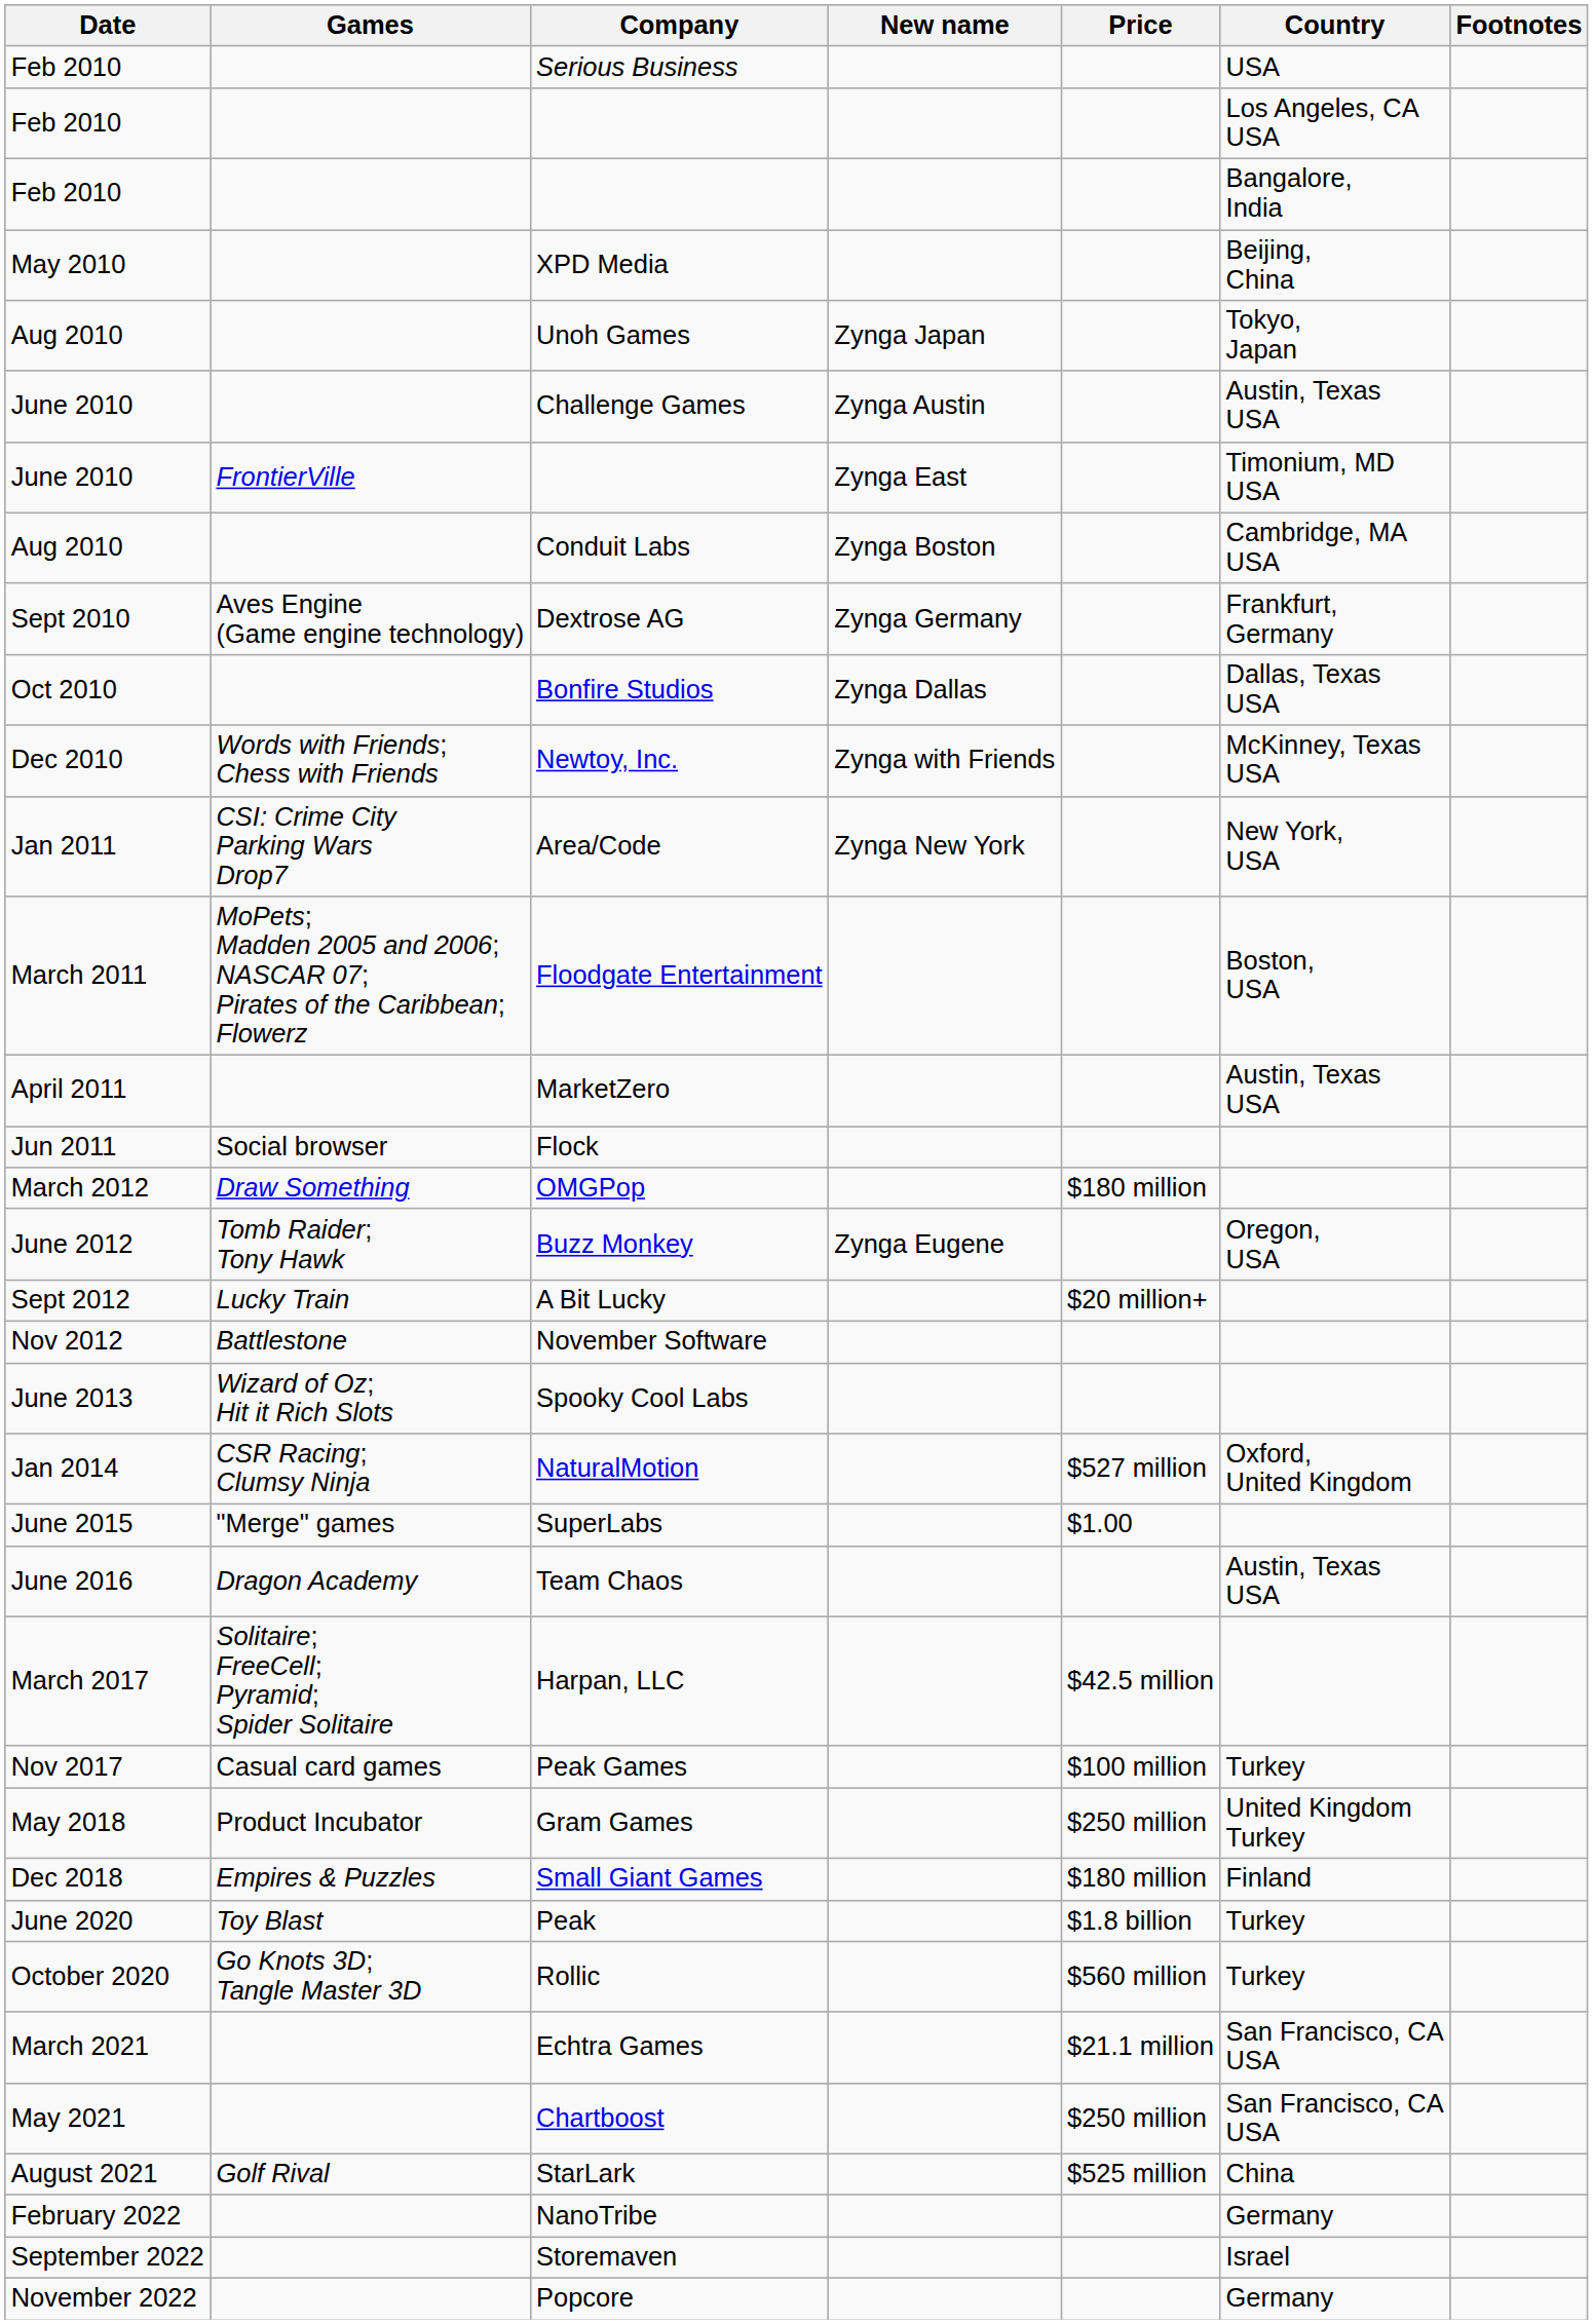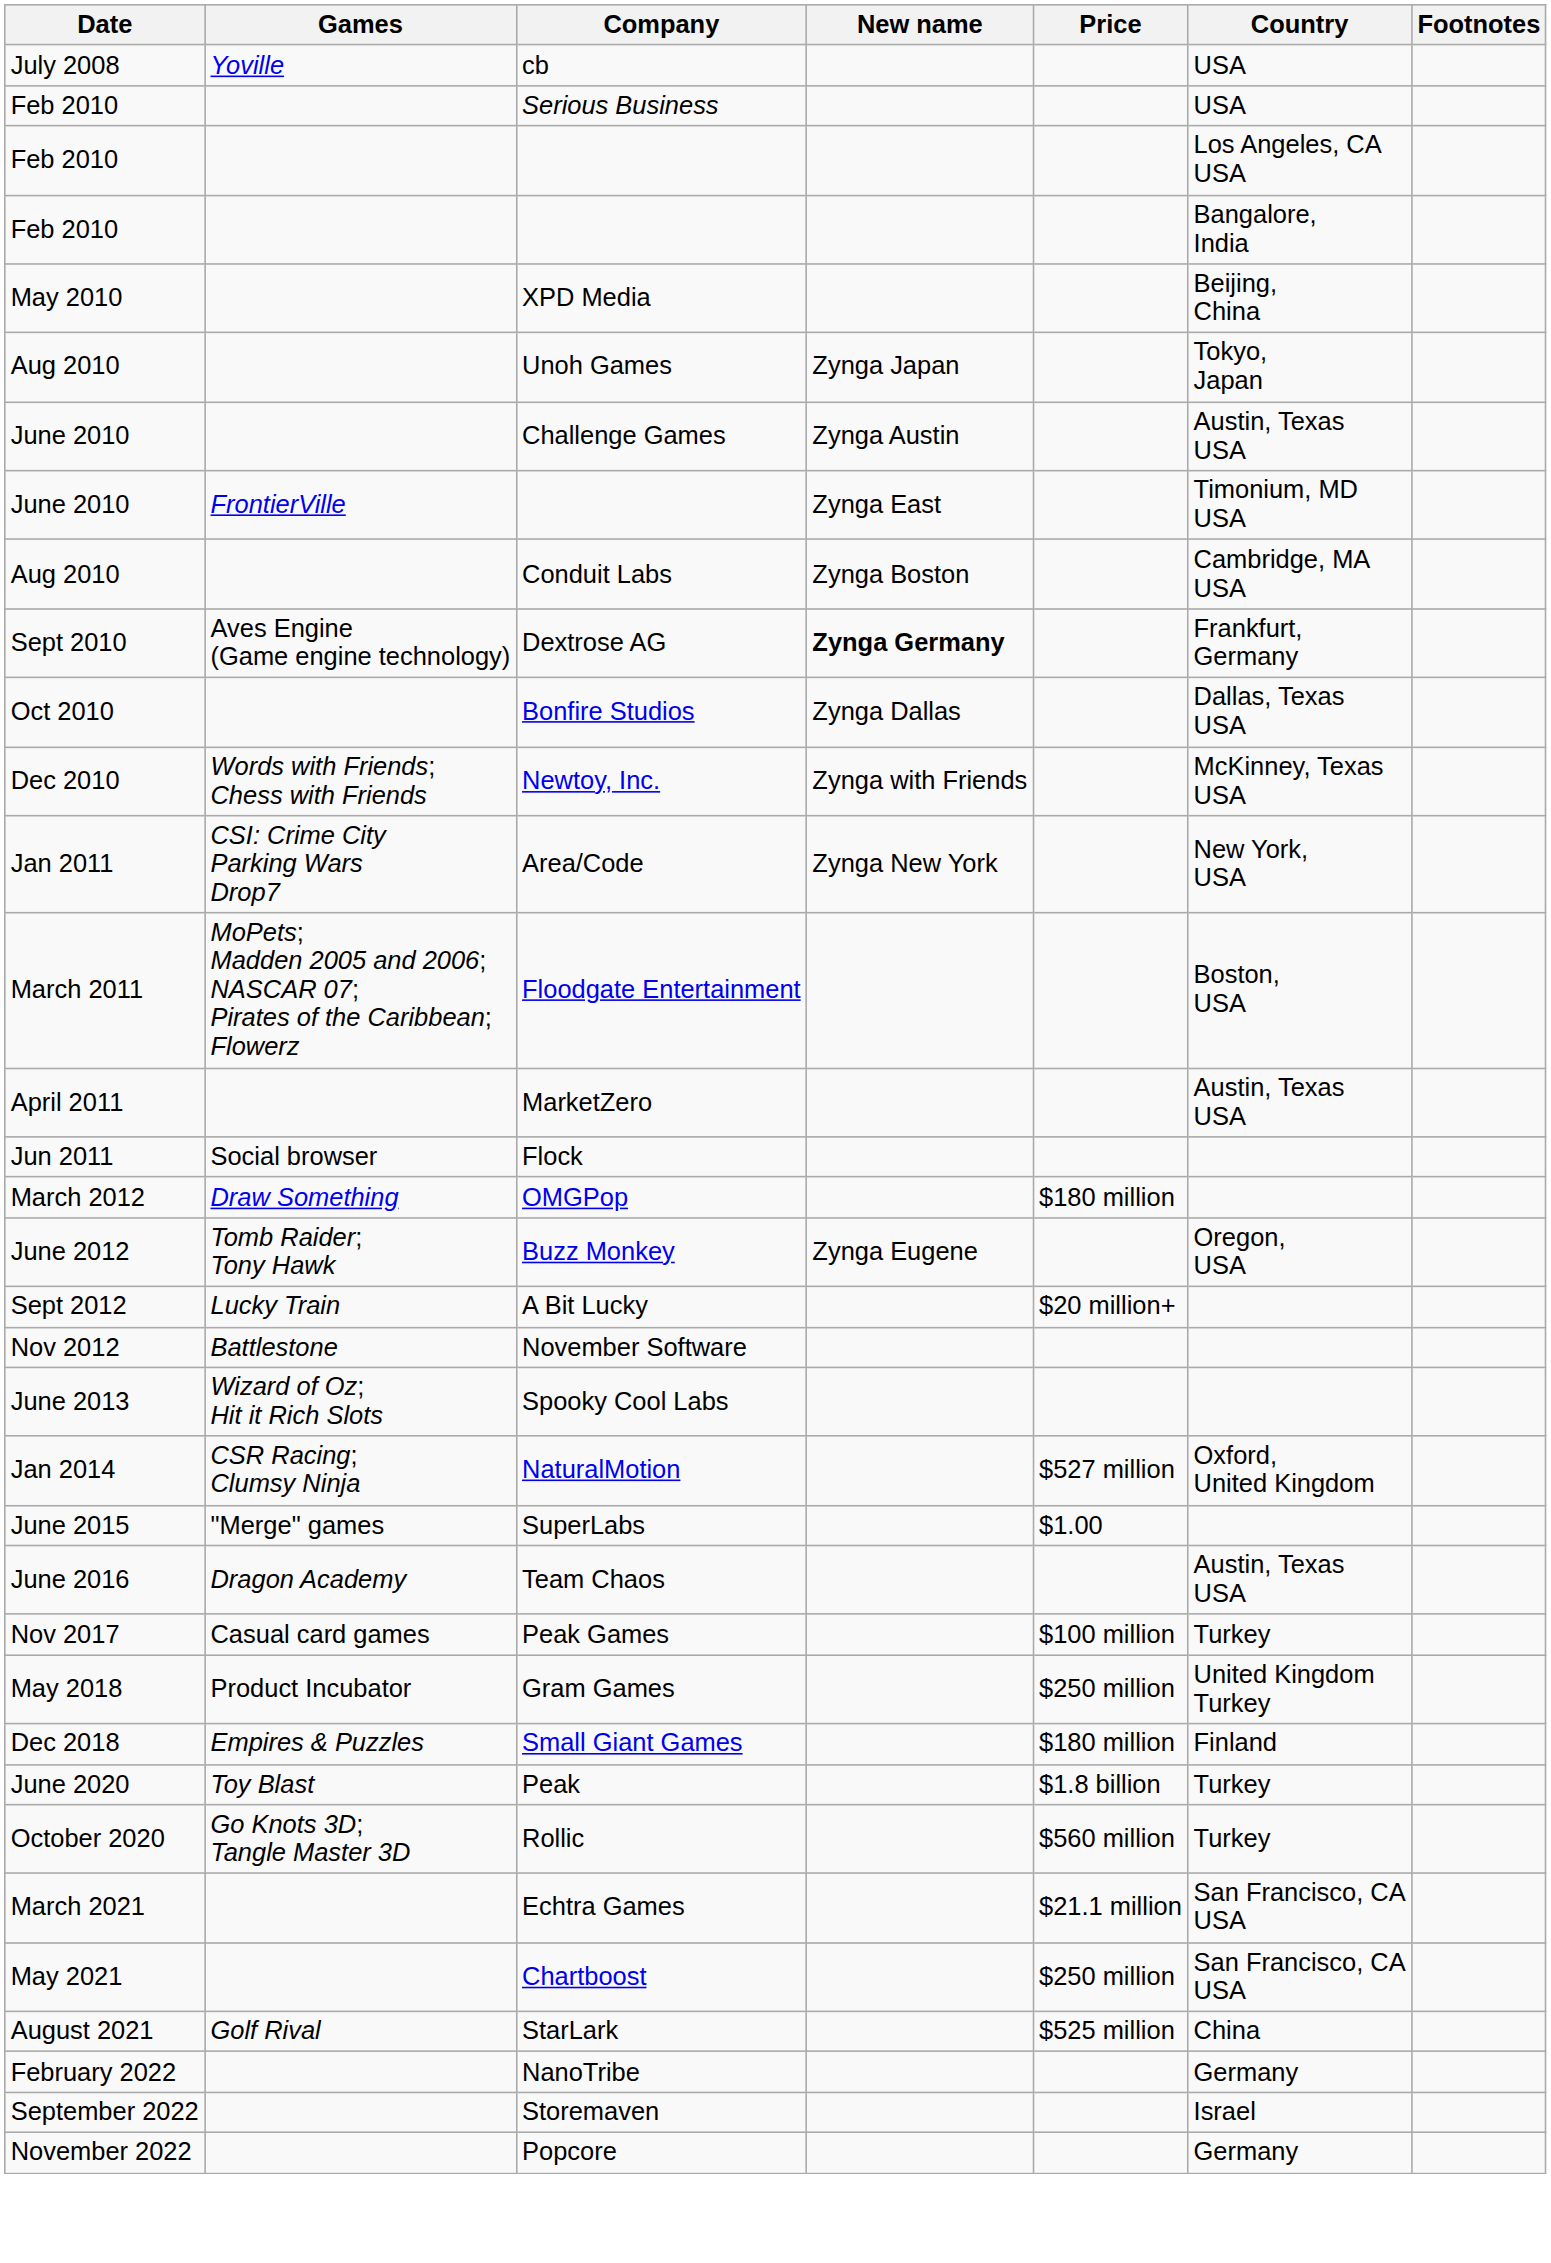 <table class="wikitable sortable">
 <tr>
 <th>Date</th>
 <th>Games</th>
 <th>Company</th>
 <th>New name</th>
 <th>Price</th>
 <th>Country</th>
 <th>Footnotes</th>
+</tr>
+<tr>
+<td>July 2008</td>
+<td><em><a href='#'>Yoville</a></em></td>
+<td>cb</td>
+<td></td>
+<td></td>
+<td>USA</td>
+<td></td>
 </tr>
 <tr>
 <td>Feb 2010</td>
 <td></td>
 <td><em>Serious Business</em></td>
 <td></td>
 <td></td>
 <td>USA</td>
 <td></td>
 </tr>
 <tr>
 <td>Feb 2010</td>
 <td></td>
 <td></td>
 <td></td>
 <td></td>
 <td>Los Angeles, CA<br>USA</td>
 <td></td>
 </tr>
 <tr>
 <td>Feb 2010</td>
 <td></td>
 <td></td>
 <td></td>
 <td></td>
 <td>Bangalore,<br>India</td>
 <td></td>
 </tr>
 <tr>
 <td>May 2010</td>
 <td></td>
 <td>XPD Media</td>
 <td></td>
 <td></td>
 <td>Beijing,<br>China</td>
 <td></td>
 </tr>
 <tr>
 <td>Aug 2010</td>
 <td></td>
 <td>Unoh Games</td>
 <td>Zynga Japan</td>
 <td></td>
 <td>Tokyo,<br>Japan</td>
 <td></td>
 </tr>
 <tr>
 <td>June 2010</td>
 <td></td>
 <td>Challenge Games</td>
 <td>Zynga Austin</td>
 <td></td>
 <td>Austin, Texas<br>USA</td>
 <td></td>
 </tr>
 <tr>
 <td>June 2010</td>
 <td><em><a href='#'>FrontierVille</a></em></td>
 <td></td>
 <td>Zynga East</td>
 <td></td>
 <td>Timonium, MD<br>USA</td>
 <td></td>
 </tr>
 <tr>
 <td>Aug 2010</td>
 <td></td>
 <td>Conduit Labs</td>
 <td>Zynga Boston</td>
 <td></td>
 <td>Cambridge, MA<br>USA</td>
 <td></td>
 </tr>
 <tr>
 <td>Sept 2010</td>
 <td>Aves Engine<br>(Game engine technology)</td>
 <td>Dextrose AG</td>
-<td>Zynga Germany</td>
+<td><strong>Zynga Germany</strong></td>
 <td></td>
 <td>Frankfurt,<br>Germany</td>
 <td></td>
 </tr>
 <tr>
 <td>Oct 2010</td>
 <td></td>
 <td><a href='#'>Bonfire Studios</a></td>
 <td>Zynga Dallas</td>
 <td></td>
 <td>Dallas, Texas<br>USA</td>
 <td></td>
 </tr>
 <tr>
 <td>Dec 2010</td>
 <td><em>Words with Friends</em>;<br><em>Chess with Friends</em></td>
 <td><a href='#'>Newtoy, Inc.</a></td>
 <td>Zynga with Friends</td>
 <td></td>
 <td>McKinney, Texas<br>USA</td>
 <td></td>
 </tr>
 <tr>
 <td>Jan 2011</td>
 <td><em>CSI: Crime City</em><br><em>Parking Wars</em><br><em>Drop7</em></td>
 <td>Area/Code</td>
 <td>Zynga New York</td>
 <td></td>
 <td>New York,<br>USA</td>
 <td></td>
 </tr>
 <tr>
 <td>March 2011</td>
 <td><em>MoPets</em>;<br><em>Madden 2005 and 2006</em>;<br><em>NASCAR 07</em>;<br><em>Pirates of the Caribbean</em>;<br><em>Flowerz</em></td>
 <td><a href='#'>Floodgate Entertainment</a></td>
 <td></td>
 <td></td>
 <td>Boston,<br>USA</td>
 <td></td>
 </tr>
 <tr>
 <td>April 2011</td>
 <td></td>
 <td>MarketZero</td>
 <td></td>
 <td></td>
 <td>Austin, Texas<br>USA</td>
 <td></td>
 </tr>
 <tr>
 <td>Jun 2011</td>
 <td>Social browser</td>
 <td>Flock</td>
 <td></td>
 <td></td>
 <td></td>
 <td></td>
 </tr>
 <tr>
 <td>March 2012</td>
 <td><em><a href='#'>Draw Something</a></em></td>
 <td><a href='#'>OMGPop</a></td>
 <td></td>
 <td>$180 million</td>
 <td></td>
 <td></td>
 </tr>
 <tr>
 <td>June 2012</td>
 <td><em>Tomb Raider</em>;<br><em>Tony Hawk</em></td>
 <td><a href='#'>Buzz Monkey</a></td>
 <td>Zynga Eugene</td>
 <td></td>
 <td>Oregon,<br>USA</td>
 <td></td>
 </tr>
 <tr>
 <td>Sept 2012</td>
 <td><em>Lucky Train</em></td>
 <td>A Bit Lucky</td>
 <td></td>
 <td>$20 million+</td>
 <td></td>
 <td></td>
 </tr>
 <tr>
 <td>Nov 2012</td>
 <td><em>Battlestone</em></td>
 <td>November Software</td>
 <td></td>
 <td></td>
 <td></td>
 <td></td>
 </tr>
 <tr>
 <td>June 2013</td>
 <td><em>Wizard of Oz</em>;<br><em>Hit it Rich Slots</em></td>
 <td>Spooky Cool Labs</td>
 <td></td>
 <td></td>
 <td></td>
 <td></td>
 </tr>
 <tr>
 <td>Jan 2014</td>
 <td><em>CSR Racing</em>;<br><em>Clumsy Ninja</em></td>
 <td><a href='#'>NaturalMotion</a></td>
 <td></td>
 <td>$527 million</td>
 <td>Oxford,<br>United Kingdom</td>
 <td></td>
 </tr>
 <tr>
 <td>June 2015</td>
 <td>"Merge" games</td>
 <td>SuperLabs</td>
 <td></td>
 <td>$1.00</td>
 <td></td>
 <td></td>
 </tr>
 <tr>
 <td>June 2016</td>
 <td><em>Dragon Academy</em></td>
 <td>Team Chaos</td>
 <td></td>
 <td></td>
 <td>Austin, Texas<br>USA</td>
 <td></td>
 </tr>
 <tr>
-<td>March 2017</td>
-<td><em>Solitaire</em>;<br><em>FreeCell</em>;<br><em>Pyramid</em>;<br><em>Spider Solitaire</em></td>
-<td>Harpan, LLC</td>
-<td></td>
-<td>$42.5 million</td>
-<td></td>
-<td></td>
-</tr>
-<tr>
 <td>Nov 2017</td>
 <td>Casual card games</td>
 <td>Peak Games</td>
 <td></td>
 <td>$100 million</td>
 <td>Turkey</td>
 <td></td>
 </tr>
 <tr>
 <td>May 2018</td>
 <td>Product Incubator</td>
 <td>Gram Games</td>
 <td></td>
 <td>$250 million</td>
 <td>United Kingdom<br>Turkey</td>
 <td></td>
 </tr>
 <tr>
 <td>Dec 2018</td>
 <td><em>Empires & Puzzles</em></td>
 <td><a href='#'>Small Giant Games</a></td>
 <td></td>
 <td>$180 million</td>
 <td>Finland</td>
 <td></td>
 </tr>
 <tr>
 <td>June 2020</td>
 <td><em>Toy Blast</em></td>
 <td>Peak</td>
 <td></td>
 <td>$1.8 billion</td>
 <td>Turkey</td>
 <td></td>
 </tr>
 <tr>
 <td>October 2020</td>
 <td><em>Go Knots 3D</em>;<br><em>Tangle Master 3D</em></td>
 <td>Rollic</td>
 <td></td>
 <td>$560 million</td>
 <td>Turkey</td>
 <td></td>
 </tr>
 <tr>
 <td>March 2021</td>
 <td></td>
 <td>Echtra Games</td>
 <td></td>
 <td>$21.1 million</td>
 <td>San Francisco, CA<br>USA</td>
 <td></td>
 </tr>
 <tr>
 <td>May 2021</td>
 <td></td>
 <td><a href='#'>Chartboost</a></td>
 <td></td>
 <td>$250 million</td>
 <td>San Francisco, CA<br>USA</td>
 <td></td>
 </tr>
 <tr>
 <td>August 2021</td>
 <td><em>Golf Rival</em></td>
 <td>StarLark</td>
 <td></td>
 <td>$525 million</td>
 <td>China</td>
 <td></td>
 </tr>
 <tr>
 <td>February 2022</td>
 <td></td>
 <td>NanoTribe</td>
 <td></td>
 <td></td>
 <td>Germany</td>
 <td></td>
 </tr>
 <tr>
 <td>September 2022</td>
 <td></td>
 <td>Storemaven</td>
 <td></td>
 <td></td>
 <td>Israel</td>
 <td></td>
 </tr>
 <tr>
 <td>November 2022</td>
 <td></td>
 <td>Popcore</td>
 <td></td>
 <td></td>
 <td>Germany</td>
 <td></td>
 </tr>
 </table>
